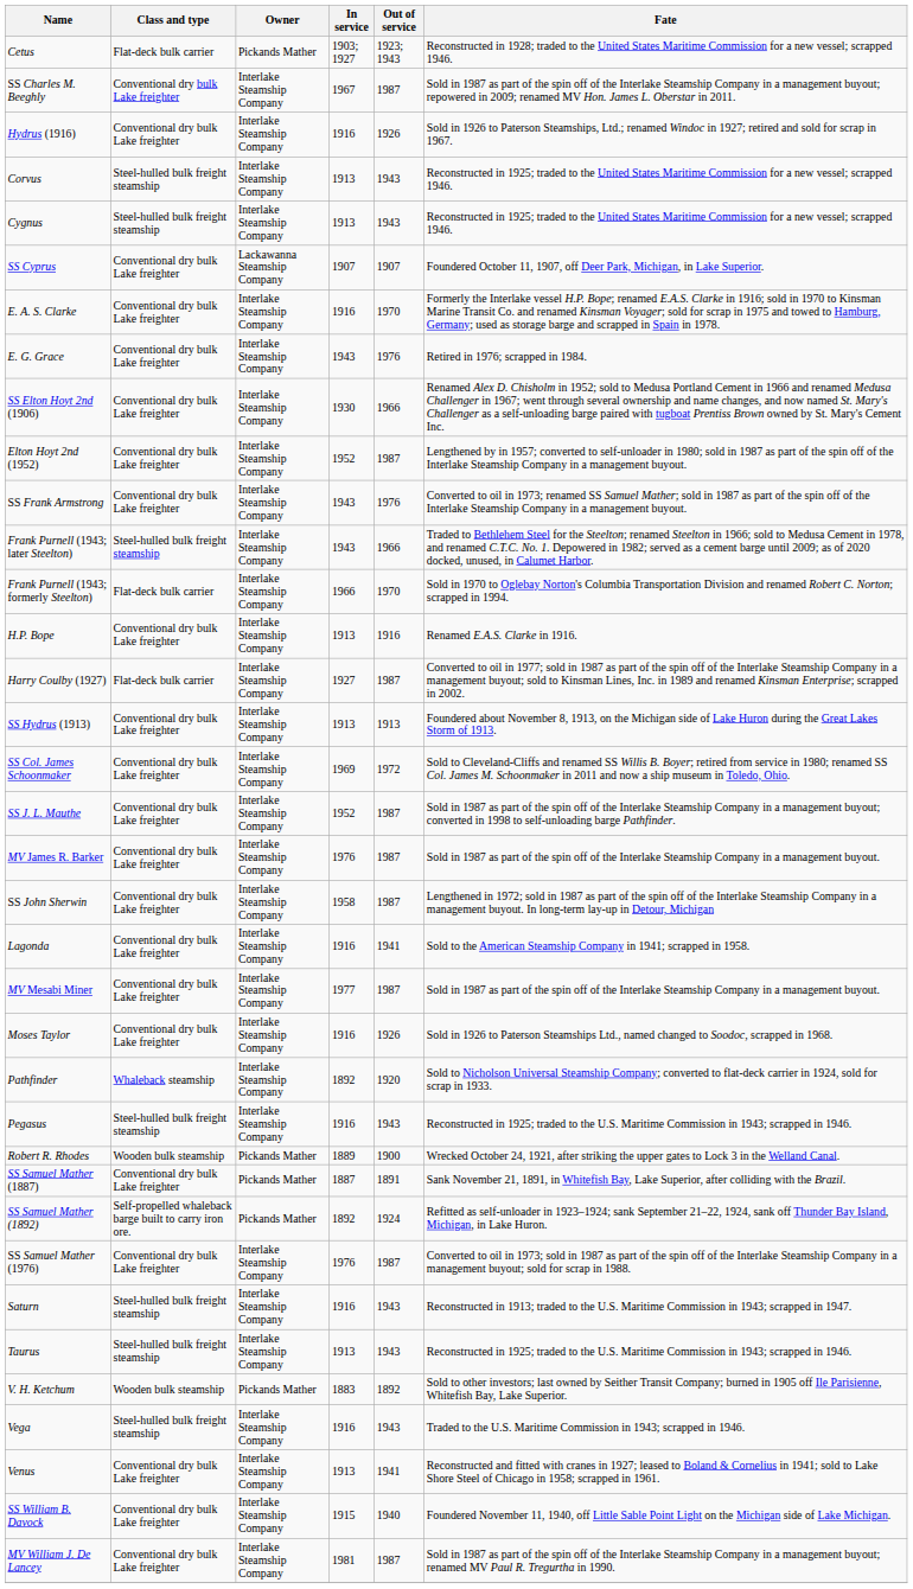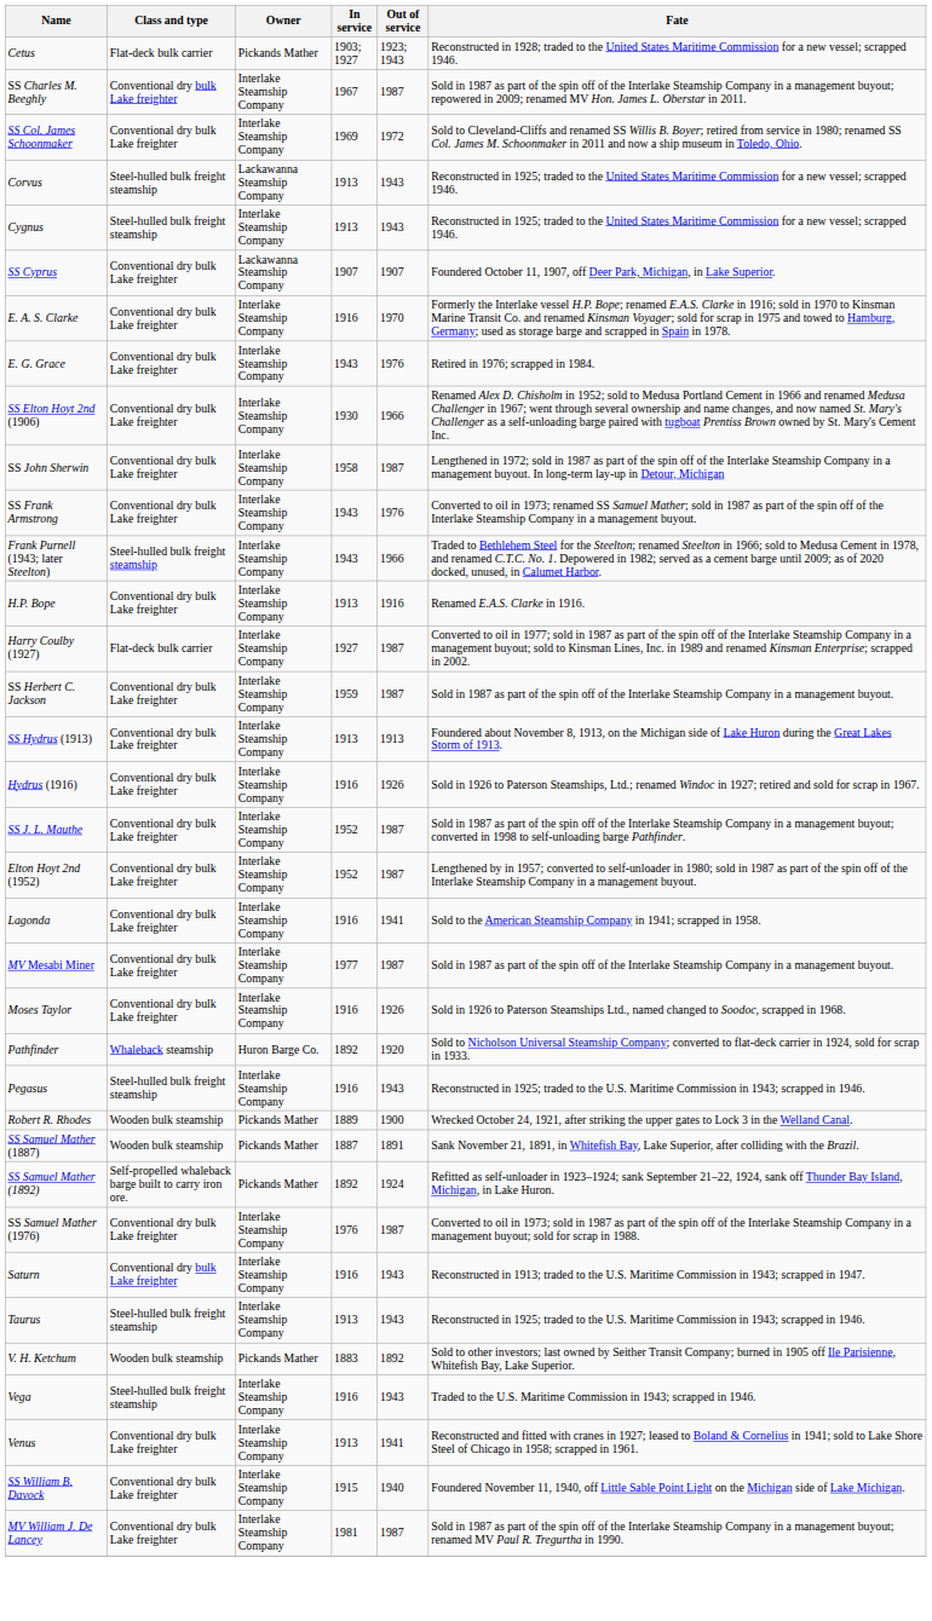 <table class="wikitable sortable">
 <tr>
 <th>Name</th>
 <th>Class and type</th>
 <th>Owner</th>
 <th>In service</th>
 <th>Out of service</th>
 <th>Fate</th>
 </tr>
 <tr>
 <td><em>Cetus</em></td>
 <td>Flat-deck bulk carrier</td>
 <td>Pickands Mather</td>
 <td>1903; 1927</td>
 <td>1923; 1943</td>
 <td>Reconstructed in 1928; traded to the <a href='#'>United States Maritime Commission</a> for a new vessel; scrapped 1946.</td>
 </tr>
 <tr>
 <td>SS <em>Charles M. Beeghly</em></td>
 <td>Conventional dry <a href='#'>bulk</a> <a href='#'>Lake freighter</a></td>
 <td>Interlake Steamship Company</td>
 <td>1967</td>
 <td>1987</td>
 <td>Sold in 1987 as part of the spin off of the Interlake Steamship Company in a management buyout; repowered in 2009; renamed MV <em>Hon. James L. Oberstar</em> in 2011.</td>
 </tr>
 <tr>
-<td><em><a href='#'>Hydrus</a></em> (1916)</td>
+<td><em><a href='#'>SS Col. James Schoonmaker</a></em></td>
 <td>Conventional dry bulk Lake freighter</td>
 <td>Interlake Steamship Company</td>
-<td>1916</td>
-<td>1926</td>
-<td>Sold in 1926 to Paterson Steamships, Ltd.; renamed <em>Windoc</em> in 1927; retired and sold for scrap in 1967.</td>
+<td>1969</td>
+<td>1972</td>
+<td>Sold to Cleveland-Cliffs and renamed SS <em>Willis B. Boyer</em>; retired from service in 1980; renamed SS <em>Col. James M. Schoonmaker</em> in 2011 and now a ship museum in <a href='#'>Toledo, Ohio</a>.</td>
 </tr>
 <tr>
 <td><em>Corvus</em></td>
 <td>Steel-hulled bulk freight steamship</td>
-<td>Interlake Steamship Company</td>
+<td>Lackawanna Steamship Company</td>
 <td>1913</td>
 <td>1943</td>
 <td>Reconstructed in 1925; traded to the <a href='#'>United States Maritime Commission</a> for a new vessel; scrapped 1946.</td>
 </tr>
 <tr>
 <td><em>Cygnus</em></td>
 <td>Steel-hulled bulk freight steamship</td>
 <td>Interlake Steamship Company</td>
 <td>1913</td>
 <td>1943</td>
 <td>Reconstructed in 1925; traded to the <a href='#'>United States Maritime Commission</a> for a new vessel; scrapped 1946.</td>
 </tr>
 <tr>
 <td><em><a href='#'>SS Cyprus</a></em></td>
 <td>Conventional dry bulk Lake freighter</td>
 <td>Lackawanna Steamship Company</td>
 <td>1907</td>
 <td>1907</td>
 <td>Foundered October 11, 1907, off <a href='#'>Deer Park, Michigan</a>, in <a href='#'>Lake Superior</a>.</td>
 </tr>
 <tr>
 <td><em>E. A. S. Clarke</em></td>
 <td>Conventional dry bulk Lake freighter</td>
 <td>Interlake Steamship Company</td>
 <td>1916</td>
 <td>1970</td>
 <td>Formerly the Interlake vessel <em>H.P. Bope</em>; renamed <em>E.A.S. Clarke</em> in 1916; sold in 1970 to Kinsman Marine Transit Co. and renamed <em>Kinsman Voyager</em>; sold for scrap in 1975 and towed to <a href='#'>Hamburg, Germany</a>; used as storage barge and scrapped in <a href='#'>Spain</a> in 1978.</td>
 </tr>
 <tr>
 <td><em>E. G. Grace</em></td>
 <td>Conventional dry bulk Lake freighter</td>
 <td>Interlake Steamship Company</td>
 <td>1943</td>
 <td>1976</td>
 <td>Retired in 1976; scrapped in 1984.</td>
 </tr>
 <tr>
 <td><em><a href='#'>SS Elton Hoyt 2nd</a></em> (1906)</td>
 <td>Conventional dry bulk Lake freighter</td>
 <td>Interlake Steamship Company</td>
 <td>1930</td>
 <td>1966</td>
 <td>Renamed <em>Alex D. Chisholm</em> in 1952; sold to Medusa Portland Cement in 1966 and renamed <em>Medusa Challenger</em> in 1967; went through several ownership and name changes, and now named <em>St. Mary's Challenger</em> as a self-unloading barge paired with <a href='#'>tugboat</a> <em>Prentiss Brown</em> owned by St. Mary's Cement Inc.</td>
 </tr>
 <tr>
-<td><em>Elton Hoyt 2nd</em> (1952)</td>
+<td>SS <em>John Sherwin</em></td>
 <td>Conventional dry bulk Lake freighter</td>
 <td>Interlake Steamship Company</td>
-<td>1952</td>
+<td>1958</td>
 <td>1987</td>
-<td>Lengthened by  in 1957; converted to self-unloader in 1980; sold in 1987 as part of the spin off of the Interlake Steamship Company in a management buyout.</td>
+<td>Lengthened in 1972; sold in 1987 as part of the spin off of the Interlake Steamship Company in a management buyout. In long-term lay-up in <a href='#'>Detour, Michigan</a> </td>
 </tr>
 <tr>
 <td>SS <em>Frank Armstrong</em></td>
 <td>Conventional dry bulk Lake freighter</td>
 <td>Interlake Steamship Company</td>
 <td>1943</td>
 <td>1976</td>
 <td>Converted to oil in 1973; renamed SS <em>Samuel Mather</em>; sold in 1987 as part of the spin off of the Interlake Steamship Company in a management buyout.</td>
 </tr>
 <tr>
 <td><em>Frank Purnell</em> (1943; later <em>Steelton</em>)</td>
 <td>Steel-hulled bulk freight <a href='#'>steamship</a></td>
 <td>Interlake Steamship Company</td>
 <td>1943</td>
 <td>1966</td>
 <td>Traded to <a href='#'>Bethlehem Steel</a> for the <em>Steelton</em>; renamed <em>Steelton</em> in 1966; sold to Medusa Cement in 1978, and renamed <em>C.T.C. No. 1</em>. Depowered in 1982; served as a cement barge until 2009; as of 2020 docked, unused, in <a href='#'>Calumet Harbor</a>.</td>
 </tr>
 <tr>
-<td><em>Frank Purnell</em> (1943; formerly <em>Steelton</em>)</td>
-<td>Flat-deck bulk carrier</td>
-<td>Interlake Steamship Company</td>
-<td>1966</td>
-<td>1970</td>
-<td>Sold in 1970 to <a href='#'>Oglebay Norton</a>'s Columbia Transportation Division and renamed <em>Robert C. Norton</em>; scrapped in 1994.</td>
-</tr>
-<tr>
 <td><em>H.P. Bope</em></td>
 <td>Conventional dry bulk Lake freighter</td>
 <td>Interlake Steamship Company</td>
 <td>1913</td>
 <td>1916</td>
 <td>Renamed <em>E.A.S. Clarke</em> in 1916.</td>
 </tr>
 <tr>
 <td><em>Harry Coulby</em> (1927)</td>
 <td>Flat-deck bulk carrier</td>
 <td>Interlake Steamship Company</td>
 <td>1927</td>
 <td>1987</td>
 <td>Converted to oil in 1977; sold in 1987 as part of the spin off of the Interlake Steamship Company in a management buyout; sold to Kinsman Lines, Inc. in 1989 and renamed <em>Kinsman Enterprise</em>; scrapped in 2002.</td>
 </tr>
 <tr>
+<td>SS <em>Herbert C. Jackson</em></td>
+<td>Conventional dry bulk Lake freighter</td>
+<td>Interlake Steamship Company</td>
+<td>1959</td>
+<td>1987</td>
+<td>Sold in 1987 as part of the spin off of the Interlake Steamship Company in a management buyout.</td>
+</tr>
+<tr>
 <td><em><a href='#'>SS Hydrus</a></em> (1913)</td>
 <td>Conventional dry bulk Lake freighter</td>
 <td>Interlake Steamship Company</td>
 <td>1913</td>
 <td>1913</td>
 <td>Foundered about November 8, 1913, on the Michigan side of <a href='#'>Lake Huron</a> during the <a href='#'>Great Lakes Storm of 1913</a>.</td>
 </tr>
 <tr>
-<td><em><a href='#'>SS Col. James Schoonmaker</a></em></td>
+<td><em><a href='#'>Hydrus</a></em> (1916)</td>
 <td>Conventional dry bulk Lake freighter</td>
 <td>Interlake Steamship Company</td>
-<td>1969</td>
-<td>1972</td>
-<td>Sold to Cleveland-Cliffs and renamed SS <em>Willis B. Boyer</em>; retired from service in 1980; renamed SS <em>Col. James M. Schoonmaker</em> in 2011 and now a ship museum in <a href='#'>Toledo, Ohio</a>.</td>
+<td>1916</td>
+<td>1926</td>
+<td>Sold in 1926 to Paterson Steamships, Ltd.; renamed <em>Windoc</em> in 1927; retired and sold for scrap in 1967.</td>
 </tr>
 <tr>
 <td><em><a href='#'>SS J. L. Mauthe</a></em></td>
 <td>Conventional dry bulk Lake freighter</td>
 <td>Interlake Steamship Company</td>
 <td>1952</td>
 <td>1987</td>
 <td>Sold in 1987 as part of the spin off of the Interlake Steamship Company in a management buyout; converted in 1998 to self-unloading barge <em>Pathfinder</em>.</td>
 </tr>
 <tr>
-<td><em><a href='#'>MV </em>James R. Barker<em></a></em></td>
+<td><em>Elton Hoyt 2nd</em> (1952)</td>
 <td>Conventional dry bulk Lake freighter</td>
 <td>Interlake Steamship Company</td>
-<td>1976</td>
+<td>1952</td>
 <td>1987</td>
-<td>Sold in 1987 as part of the spin off of the Interlake Steamship Company in a management buyout.</td>
-</tr>
-<tr>
-<td>SS <em>John Sherwin</em></td>
-<td>Conventional dry bulk Lake freighter</td>
-<td>Interlake Steamship Company</td>
-<td>1958</td>
-<td>1987</td>
-<td>Lengthened in 1972; sold in 1987 as part of the spin off of the Interlake Steamship Company in a management buyout. In long-term lay-up in <a href='#'>Detour, Michigan</a> </td>
+<td>Lengthened by  in 1957; converted to self-unloader in 1980; sold in 1987 as part of the spin off of the Interlake Steamship Company in a management buyout.</td>
 </tr>
 <tr>
 <td><em>Lagonda</em></td>
 <td>Conventional dry bulk Lake freighter</td>
 <td>Interlake Steamship Company</td>
 <td>1916</td>
 <td>1941</td>
 <td>Sold to the <a href='#'>American Steamship Company</a> in 1941; scrapped in 1958.</td>
 </tr>
 <tr>
 <td><em><a href='#'>MV </em>Mesabi Miner<em></a></em></td>
 <td>Conventional dry bulk Lake freighter</td>
 <td>Interlake Steamship Company</td>
 <td>1977</td>
 <td>1987</td>
 <td>Sold in 1987 as part of the spin off of the Interlake Steamship Company in a management buyout.</td>
 </tr>
 <tr>
 <td><em>Moses Taylor</em></td>
 <td>Conventional dry bulk Lake freighter</td>
 <td>Interlake Steamship Company</td>
 <td>1916</td>
 <td>1926</td>
 <td>Sold in 1926 to Paterson Steamships Ltd., named changed to <em>Soodoc</em>, scrapped in 1968.</td>
 </tr>
 <tr>
 <td><em>Pathfinder</em></td>
 <td><a href='#'>Whaleback</a> steamship</td>
-<td>Interlake Steamship Company</td>
+<td>Huron Barge Co.</td>
 <td>1892</td>
 <td>1920</td>
 <td>Sold to <a href='#'>Nicholson Universal Steamship Company</a>; converted to flat-deck carrier in 1924, sold for scrap in 1933.</td>
 </tr>
 <tr>
 <td><em>Pegasus</em></td>
 <td>Steel-hulled bulk freight steamship</td>
 <td>Interlake Steamship Company</td>
 <td>1916</td>
 <td>1943</td>
 <td>Reconstructed in 1925; traded to the U.S. Maritime Commission in 1943; scrapped in 1946.</td>
 </tr>
 <tr>
 <td><em>Robert R. Rhodes</em></td>
 <td>Wooden bulk steamship</td>
 <td>Pickands Mather</td>
 <td>1889</td>
 <td>1900</td>
 <td>Wrecked October 24, 1921, after striking the upper gates to Lock 3 in the <a href='#'>Welland Canal</a>.</td>
 </tr>
 <tr>
 <td><em><a href='#'>SS Samuel Mather</a></em> (1887)</td>
-<td>Conventional dry bulk Lake freighter</td>
+<td>Wooden bulk steamship</td>
 <td>Pickands Mather</td>
 <td>1887</td>
 <td>1891</td>
 <td>Sank November 21, 1891, in <a href='#'>Whitefish Bay</a>, Lake Superior, after colliding with the <em>Brazil</em>.</td>
 </tr>
 <tr>
 <td><em><a href='#'>SS Samuel Mather</a> (1892)</em></td>
 <td>Self-propelled whaleback barge built to carry iron ore.</td>
 <td>Pickands Mather</td>
 <td>1892</td>
 <td>1924</td>
 <td>Refitted as self-unloader in 1923–1924; sank September 21–22, 1924, sank off <a href='#'>Thunder Bay Island</a>, <a href='#'>Michigan</a>, in Lake Huron.</td>
 </tr>
 <tr>
 <td>SS <em>Samuel Mather</em> (1976)</td>
 <td>Conventional dry bulk Lake freighter</td>
 <td>Interlake Steamship Company</td>
 <td>1976</td>
 <td>1987</td>
 <td>Converted to oil in 1973; sold in 1987 as part of the spin off of the Interlake Steamship Company in a management buyout; sold for scrap in 1988.</td>
 </tr>
 <tr>
 <td><em>Saturn</em></td>
-<td>Steel-hulled bulk freight steamship</td>
+<td>Conventional dry <a href='#'>bulk</a> <a href='#'>Lake freighter</a></td>
 <td>Interlake Steamship Company</td>
 <td>1916<br></td>
 <td>1943</td>
 <td>Reconstructed in 1913; traded to the U.S. Maritime Commission in 1943; scrapped in 1947.</td>
 </tr>
 <tr>
 <td><em>Taurus</em></td>
 <td>Steel-hulled bulk freight steamship</td>
 <td>Interlake Steamship Company</td>
 <td>1913</td>
 <td>1943</td>
 <td>Reconstructed in 1925; traded to the U.S. Maritime Commission in 1943; scrapped in 1946.</td>
 </tr>
 <tr>
 <td><em>V. H. Ketchum</em></td>
 <td>Wooden bulk steamship</td>
 <td>Pickands Mather</td>
 <td>1883</td>
 <td>1892</td>
 <td>Sold to other investors; last owned by Seither Transit Company; burned in 1905 off <a href='#'>Ile Parisienne</a>, Whitefish Bay, Lake Superior.</td>
 </tr>
 <tr>
 <td><em>Vega</em></td>
 <td>Steel-hulled bulk freight steamship</td>
 <td>Interlake Steamship Company</td>
 <td>1916<br></td>
 <td>1943</td>
 <td>Traded to the U.S. Maritime Commission in 1943; scrapped in 1946.</td>
 </tr>
 <tr>
 <td><em>Venus</em></td>
 <td>Conventional dry bulk Lake freighter</td>
 <td>Interlake Steamship Company</td>
 <td>1913</td>
 <td>1941</td>
 <td>Reconstructed and fitted with cranes in 1927; leased to <a href='#'>Boland & Cornelius</a> in 1941; sold to Lake Shore Steel of Chicago in 1958; scrapped in 1961.</td>
 </tr>
 <tr>
 <td><em><a href='#'>SS William B. Davock</a></em></td>
 <td>Conventional dry bulk Lake freighter</td>
 <td>Interlake Steamship Company</td>
 <td>1915</td>
 <td>1940</td>
 <td>Foundered November 11, 1940, off <a href='#'>Little Sable Point Light</a> on the <a href='#'>Michigan</a> side of <a href='#'>Lake Michigan</a>.</td>
 </tr>
 <tr>
 <td><em><a href='#'>MV William J. De Lancey</a></em></td>
 <td>Conventional dry bulk Lake freighter</td>
 <td>Interlake Steamship Company</td>
 <td>1981</td>
 <td>1987</td>
 <td>Sold in 1987 as part of the spin off of the Interlake Steamship Company in a management buyout; renamed MV <em>Paul R. Tregurtha</em> in 1990.</td>
 </tr>
 <tr>
 </tr>
 </table>
